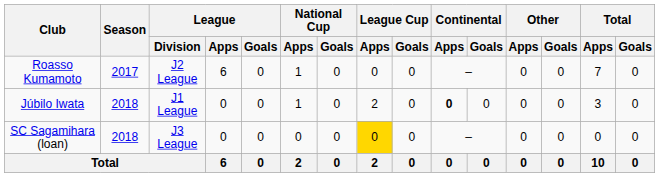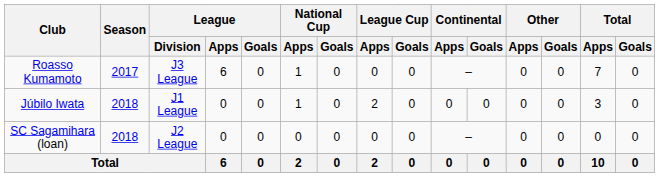 <table class="wikitable" style="text-align: center">
 <tr>
 <th rowspan="2">Club</th>
 <th rowspan="2">Season</th>
 <th colspan="3">League</th>
 <th colspan="2">National Cup</th>
 <th colspan="2">League Cup</th>
 <th colspan="2">Continental</th>
 <th colspan="2">Other</th>
 <th colspan="2">Total</th>
 </tr>
 <tr>
 <th>Division</th>
 <th>Apps</th>
 <th>Goals</th>
 <th>Apps</th>
 <th>Goals</th>
 <th>Apps</th>
 <th>Goals</th>
 <th>Apps</th>
 <th>Goals</th>
 <th>Apps</th>
 <th>Goals</th>
 <th>Apps</th>
 <th>Goals</th>
 </tr>
 <tr>
 <td><a href='#'>Roasso Kumamoto</a></td>
 <td><a href='#'>2017</a></td>
-<td><a href='#'>J2 League</a></td>
+<td><a href='#'>J3 League</a></td>
 <td>6</td>
 <td>0</td>
 <td>1</td>
 <td>0</td>
 <td>0</td>
 <td>0</td>
 <td colspan="2">–</td>
 <td>0</td>
 <td>0</td>
 <td>7</td>
 <td>0</td>
 </tr>
 <tr>
 <td><a href='#'>Júbilo Iwata</a></td>
 <td><a href='#'>2018</a></td>
 <td><a href='#'>J1 League</a></td>
 <td>0</td>
 <td>0</td>
 <td>1</td>
 <td>0</td>
 <td>2</td>
 <td>0</td>
-<td><strong>0</strong></td>
+<td>0</td>
 <td>0</td>
 <td>0</td>
 <td>0</td>
 <td>3</td>
 <td>0</td>
 </tr>
 <tr>
 <td><a href='#'>SC Sagamihara</a> (loan)</td>
 <td><a href='#'>2018</a></td>
-<td><a href='#'>J3 League</a></td>
+<td><a href='#'>J2 League</a></td>
 <td>0</td>
 <td>0</td>
 <td>0</td>
 <td>0</td>
-<td style="background: gold;">0</td>
+<td>0</td>
 <td>0</td>
 <td colspan="2">–</td>
 <td>0</td>
 <td>0</td>
 <td>0</td>
 <td>0</td>
 </tr>
 <tr>
 <th colspan="3"><strong>Total</strong></th>
 <th>6</th>
 <th>0</th>
 <th>2</th>
 <th>0</th>
 <th>2</th>
 <th>0</th>
 <th>0</th>
 <th>0</th>
 <th>0</th>
 <th>0</th>
 <th>10</th>
 <th>0</th>
 </tr>
 </table>
